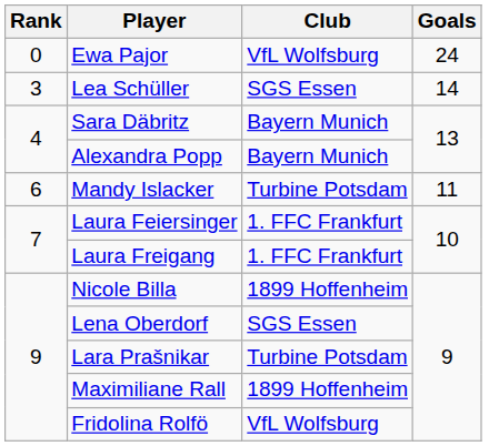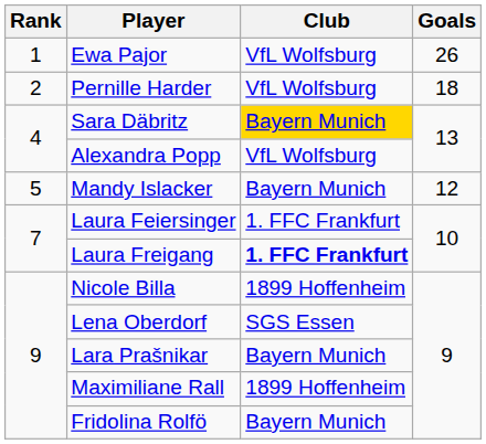 <table class="wikitable" style="text-align:center">
 <tr>
 <th>Rank</th>
 <th>Player</th>
 <th>Club</th>
 <th>Goals</th>
 </tr>
 <tr>
-<td>0</td>
+<td>1</td>
 <td align="left"> <a href='#'>Ewa Pajor</a></td>
 <td align="left"><a href='#'>VfL Wolfsburg</a></td>
-<td>24</td>
+<td>26</td>
 </tr>
 <tr>
-<td>3</td>
-<td align="left"> <a href='#'>Lea Schüller</a></td>
-<td align="left"><a href='#'>SGS Essen</a></td>
-<td>14</td>
+<td>2</td>
+<td align="left"> <a href='#'>Pernille Harder</a></td>
+<td align="left"><a href='#'>VfL Wolfsburg</a></td>
+<td>18</td>
 </tr>
 <tr>
 <td rowspan=2>4</td>
 <td align="left"> <a href='#'>Sara Däbritz</a></td>
-<td align="left"><a href='#'>Bayern Munich</a></td>
+<td align="left" style="background: gold;"><a href='#'>Bayern Munich</a></td>
 <td rowspan=2>13</td>
 </tr>
 <tr>
 <td align="left"> <a href='#'>Alexandra Popp</a></td>
-<td align="left"><a href='#'>Bayern Munich</a></td>
+<td align="left"><a href='#'>VfL Wolfsburg</a></td>
 </tr>
 <tr>
-<td>6</td>
+<td>5</td>
 <td align="left"> <a href='#'>Mandy Islacker</a></td>
-<td align="left"><a href='#'>Turbine Potsdam</a></td>
-<td>11</td>
+<td align="left"><a href='#'>Bayern Munich</a></td>
+<td>12</td>
 </tr>
 <tr>
 <td rowspan=2>7</td>
 <td align="left"> <a href='#'>Laura Feiersinger</a></td>
 <td align="left"><a href='#'>1. FFC Frankfurt</a></td>
 <td rowspan=2>10</td>
 </tr>
 <tr>
 <td align="left"> <a href='#'>Laura Freigang</a></td>
-<td align="left"><a href='#'>1. FFC Frankfurt</a></td>
+<td align="left"><strong><a href='#'>1. FFC Frankfurt</a></strong></td>
 </tr>
 <tr>
 <td rowspan=5>9</td>
 <td align="left"> <a href='#'>Nicole Billa</a></td>
 <td align="left"><a href='#'>1899 Hoffenheim</a></td>
 <td rowspan=5>9</td>
 </tr>
 <tr>
 <td align="left"> <a href='#'>Lena Oberdorf</a></td>
 <td align="left"><a href='#'>SGS Essen</a></td>
 </tr>
 <tr>
 <td align="left"> <a href='#'>Lara Prašnikar</a></td>
-<td align="left"><a href='#'>Turbine Potsdam</a></td>
+<td align="left"><a href='#'>Bayern Munich</a></td>
 </tr>
 <tr>
 <td align="left"> <a href='#'>Maximiliane Rall</a></td>
 <td align="left"><a href='#'>1899 Hoffenheim</a></td>
 </tr>
 <tr>
 <td align="left"> <a href='#'>Fridolina Rolfö</a></td>
-<td align="left"><a href='#'>VfL Wolfsburg</a></td>
+<td align="left"><a href='#'>Bayern Munich</a></td>
 </tr>
 </table>
